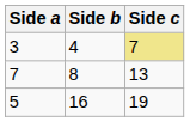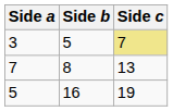 <table class="wikitable">
 <tr>
 <th>Side <em>a</em></th>
 <th>Side <em>b</em></th>
 <th>Side <em>c</em></th>
 </tr>
 <tr>
 <td>3</td>
-<td>4</td>
+<td>5</td>
 <td style="background: khaki;">7</td>
 </tr>
 <tr>
 <td>7</td>
 <td>8</td>
 <td>13</td>
 </tr>
 <tr>
 <td>5</td>
 <td>16</td>
 <td>19</td>
 </tr>
 </table>
